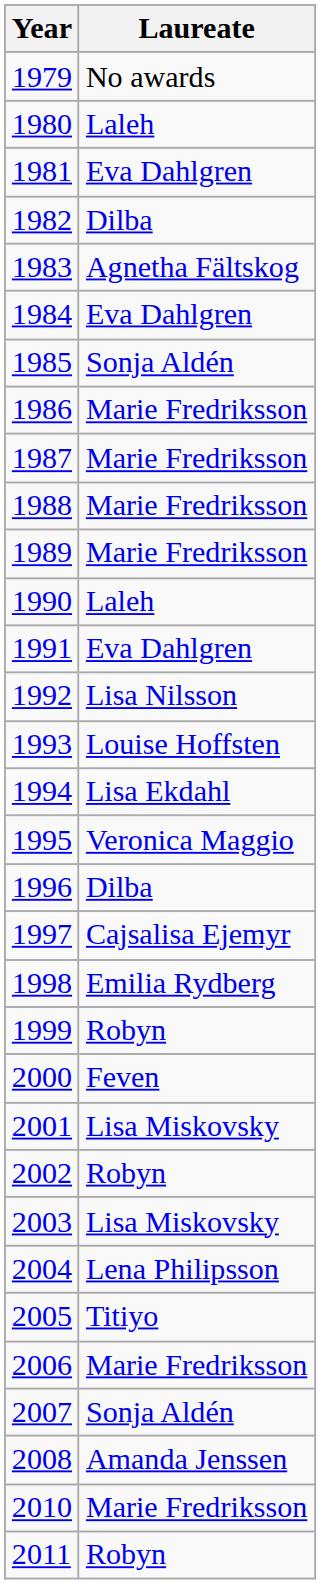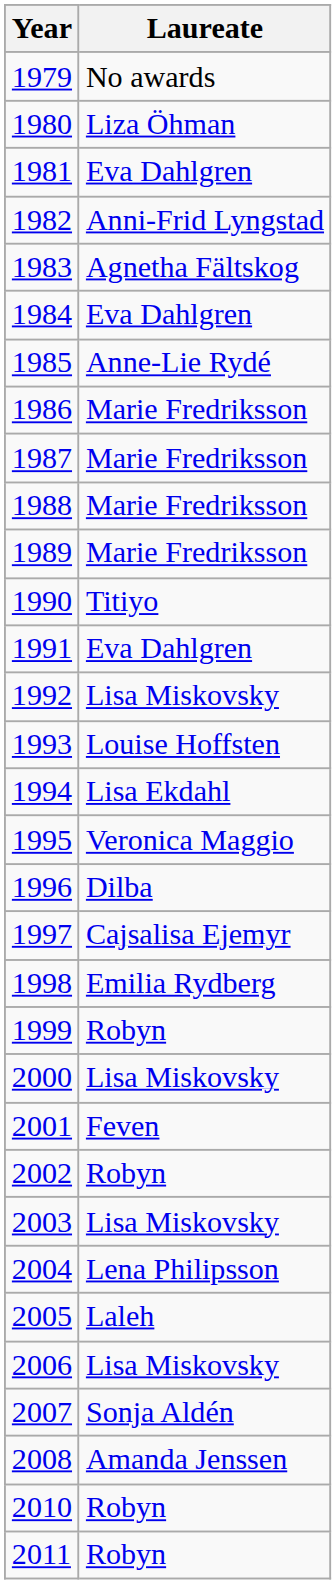 <table class="wikitable">
 <tr>
 <th>Year</th>
 <th>Laureate</th>
 </tr>
 <tr>
 <td><a href='#'>1979</a></td>
 <td>No awards</td>
 </tr>
 <tr>
 <td><a href='#'>1980</a></td>
-<td><a href='#'>Laleh</a></td>
+<td><a href='#'>Liza Öhman</a></td>
 </tr>
 <tr>
 <td><a href='#'>1981</a></td>
 <td><a href='#'>Eva Dahlgren</a></td>
 </tr>
 <tr>
 <td><a href='#'>1982</a></td>
-<td><a href='#'>Dilba</a></td>
+<td><a href='#'>Anni-Frid Lyngstad</a></td>
 </tr>
 <tr>
 <td><a href='#'>1983</a></td>
 <td><a href='#'>Agnetha Fältskog</a></td>
 </tr>
 <tr>
 <td><a href='#'>1984</a></td>
 <td><a href='#'>Eva Dahlgren</a></td>
 </tr>
 <tr>
 <td><a href='#'>1985</a></td>
-<td><a href='#'>Sonja Aldén</a></td>
+<td><a href='#'>Anne-Lie Rydé</a></td>
 </tr>
 <tr>
 <td><a href='#'>1986</a></td>
 <td><a href='#'>Marie Fredriksson</a></td>
 </tr>
 <tr>
 <td><a href='#'>1987</a></td>
 <td><a href='#'>Marie Fredriksson</a></td>
 </tr>
 <tr>
 <td><a href='#'>1988</a></td>
 <td><a href='#'>Marie Fredriksson</a></td>
 </tr>
 <tr>
 <td><a href='#'>1989</a></td>
 <td><a href='#'>Marie Fredriksson</a></td>
 </tr>
 <tr>
 <td><a href='#'>1990</a></td>
-<td><a href='#'>Laleh</a></td>
+<td><a href='#'>Titiyo</a></td>
 </tr>
 <tr>
 <td><a href='#'>1991</a></td>
 <td><a href='#'>Eva Dahlgren</a></td>
 </tr>
 <tr>
 <td><a href='#'>1992</a></td>
-<td><a href='#'>Lisa Nilsson</a></td>
+<td><a href='#'>Lisa Miskovsky</a></td>
 </tr>
 <tr>
 <td><a href='#'>1993</a></td>
 <td><a href='#'>Louise Hoffsten</a></td>
 </tr>
 <tr>
 <td><a href='#'>1994</a></td>
 <td><a href='#'>Lisa Ekdahl</a></td>
 </tr>
 <tr>
 <td><a href='#'>1995</a></td>
 <td><a href='#'>Veronica Maggio</a></td>
 </tr>
 <tr>
 <td><a href='#'>1996</a></td>
 <td><a href='#'>Dilba</a></td>
 </tr>
 <tr>
 <td><a href='#'>1997</a></td>
 <td><a href='#'>Cajsalisa Ejemyr</a></td>
 </tr>
 <tr>
 <td><a href='#'>1998</a></td>
 <td><a href='#'>Emilia Rydberg</a></td>
 </tr>
 <tr>
 <td><a href='#'>1999</a></td>
 <td><a href='#'>Robyn</a></td>
 </tr>
 <tr>
 <td><a href='#'>2000</a></td>
-<td><a href='#'>Feven</a></td>
+<td><a href='#'>Lisa Miskovsky</a></td>
 </tr>
 <tr>
 <td><a href='#'>2001</a></td>
-<td><a href='#'>Lisa Miskovsky</a></td>
+<td><a href='#'>Feven</a></td>
 </tr>
 <tr>
 <td><a href='#'>2002</a></td>
 <td><a href='#'>Robyn</a></td>
 </tr>
 <tr>
 <td><a href='#'>2003</a></td>
 <td><a href='#'>Lisa Miskovsky</a></td>
 </tr>
 <tr>
 <td><a href='#'>2004</a></td>
 <td><a href='#'>Lena Philipsson</a></td>
 </tr>
 <tr>
 <td><a href='#'>2005</a></td>
-<td><a href='#'>Titiyo</a></td>
+<td><a href='#'>Laleh</a></td>
 </tr>
 <tr>
 <td><a href='#'>2006</a></td>
-<td><a href='#'>Marie Fredriksson</a></td>
+<td><a href='#'>Lisa Miskovsky</a></td>
 </tr>
 <tr>
 <td><a href='#'>2007</a></td>
 <td><a href='#'>Sonja Aldén</a></td>
 </tr>
 <tr>
 <td><a href='#'>2008</a></td>
 <td><a href='#'>Amanda Jenssen</a></td>
 </tr>
 <tr>
 <td><a href='#'>2010</a></td>
-<td><a href='#'>Marie Fredriksson</a></td>
+<td><a href='#'>Robyn</a></td>
 </tr>
 <tr>
 <td><a href='#'>2011</a></td>
 <td><a href='#'>Robyn</a></td>
 </tr>
 </table>
